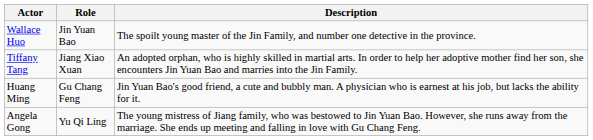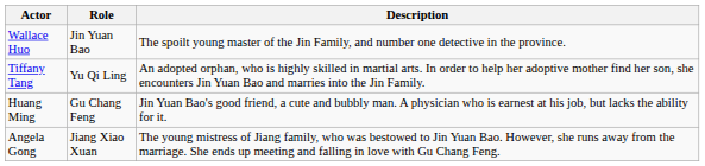 <table class="wikitable" width="70%">
 <tr>
 <th>Actor</th>
 <th>Role</th>
 <th>Description</th>
 </tr>
 <tr>
 <td><a href='#'>Wallace Huo</a></td>
 <td>Jin Yuan Bao</td>
 <td>The spoilt young master of the Jin Family, and number one detective in the province.</td>
 </tr>
 <tr>
 <td><a href='#'>Tiffany Tang</a></td>
-<td>Jiang Xiao Xuan</td>
+<td>Yu Qi Ling</td>
 <td>An adopted orphan, who is highly skilled in martial arts. In order to help her adoptive mother find her son, she encounters Jin Yuan Bao and marries into the Jin Family.</td>
 </tr>
 <tr>
 <td>Huang Ming</td>
 <td>Gu Chang Feng</td>
 <td>Jin Yuan Bao's good friend, a cute and bubbly man. A physician who is earnest at his job, but lacks the ability for it.</td>
 </tr>
 <tr>
 <td>Angela Gong</td>
-<td>Yu Qi Ling</td>
+<td>Jiang Xiao Xuan</td>
 <td>The young mistress of Jiang family, who was bestowed to Jin Yuan Bao. However, she runs away from the marriage. She ends up meeting and falling in love with Gu Chang Feng.</td>
 </tr>
 </table>
